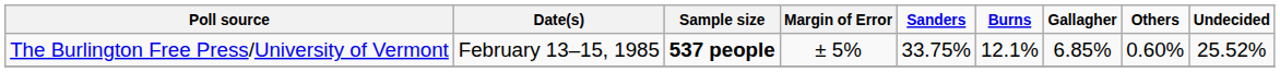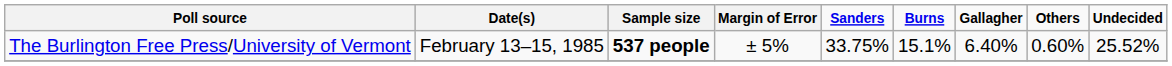 <table class="wikitable" style="text-align:center;font-size:small;">
 <tr>
 <th style="font-size:88%"><small>Poll source</small></th>
 <th style="font-size:88%"><small>Date(s)</small></th>
 <th style="font-size:88%"><small>Sample size</small></th>
 <th style="font-size:88%"><small>Margin of Error</small></th>
 <td style="font-size:88%"><small><strong><a href='#'>Sanders</a></strong></small></td>
 <td style="font-size:88%"><small><strong><a href='#'>Burns</a></strong></small></td>
 <td style="font-size:88%"><small><strong>Gallagher</strong></small></td>
 <td style="font-size:88%"><small><strong>Others</strong></small></td>
 <td style="font-size:88%"><small><strong>Undecided</strong></small></td>
 </tr>
 <tr>
 <td><a href='#'>The Burlington Free Press</a>/<a href='#'>University of Vermont</a></td>
 <td>February 13–15, 1985</td>
 <td><strong>537 people</strong></td>
 <td>± 5%</td>
 <td>33.75%<em><strong></td>
-<td>12.1%</td>
-<td>6.85%</td>
+<td>15.1%</td>
+<td>6.40%</td>
 <td>0.60%</td>
 <td>25.52%</td>
 </tr>
 <tr>
 </tr>
 </table>
